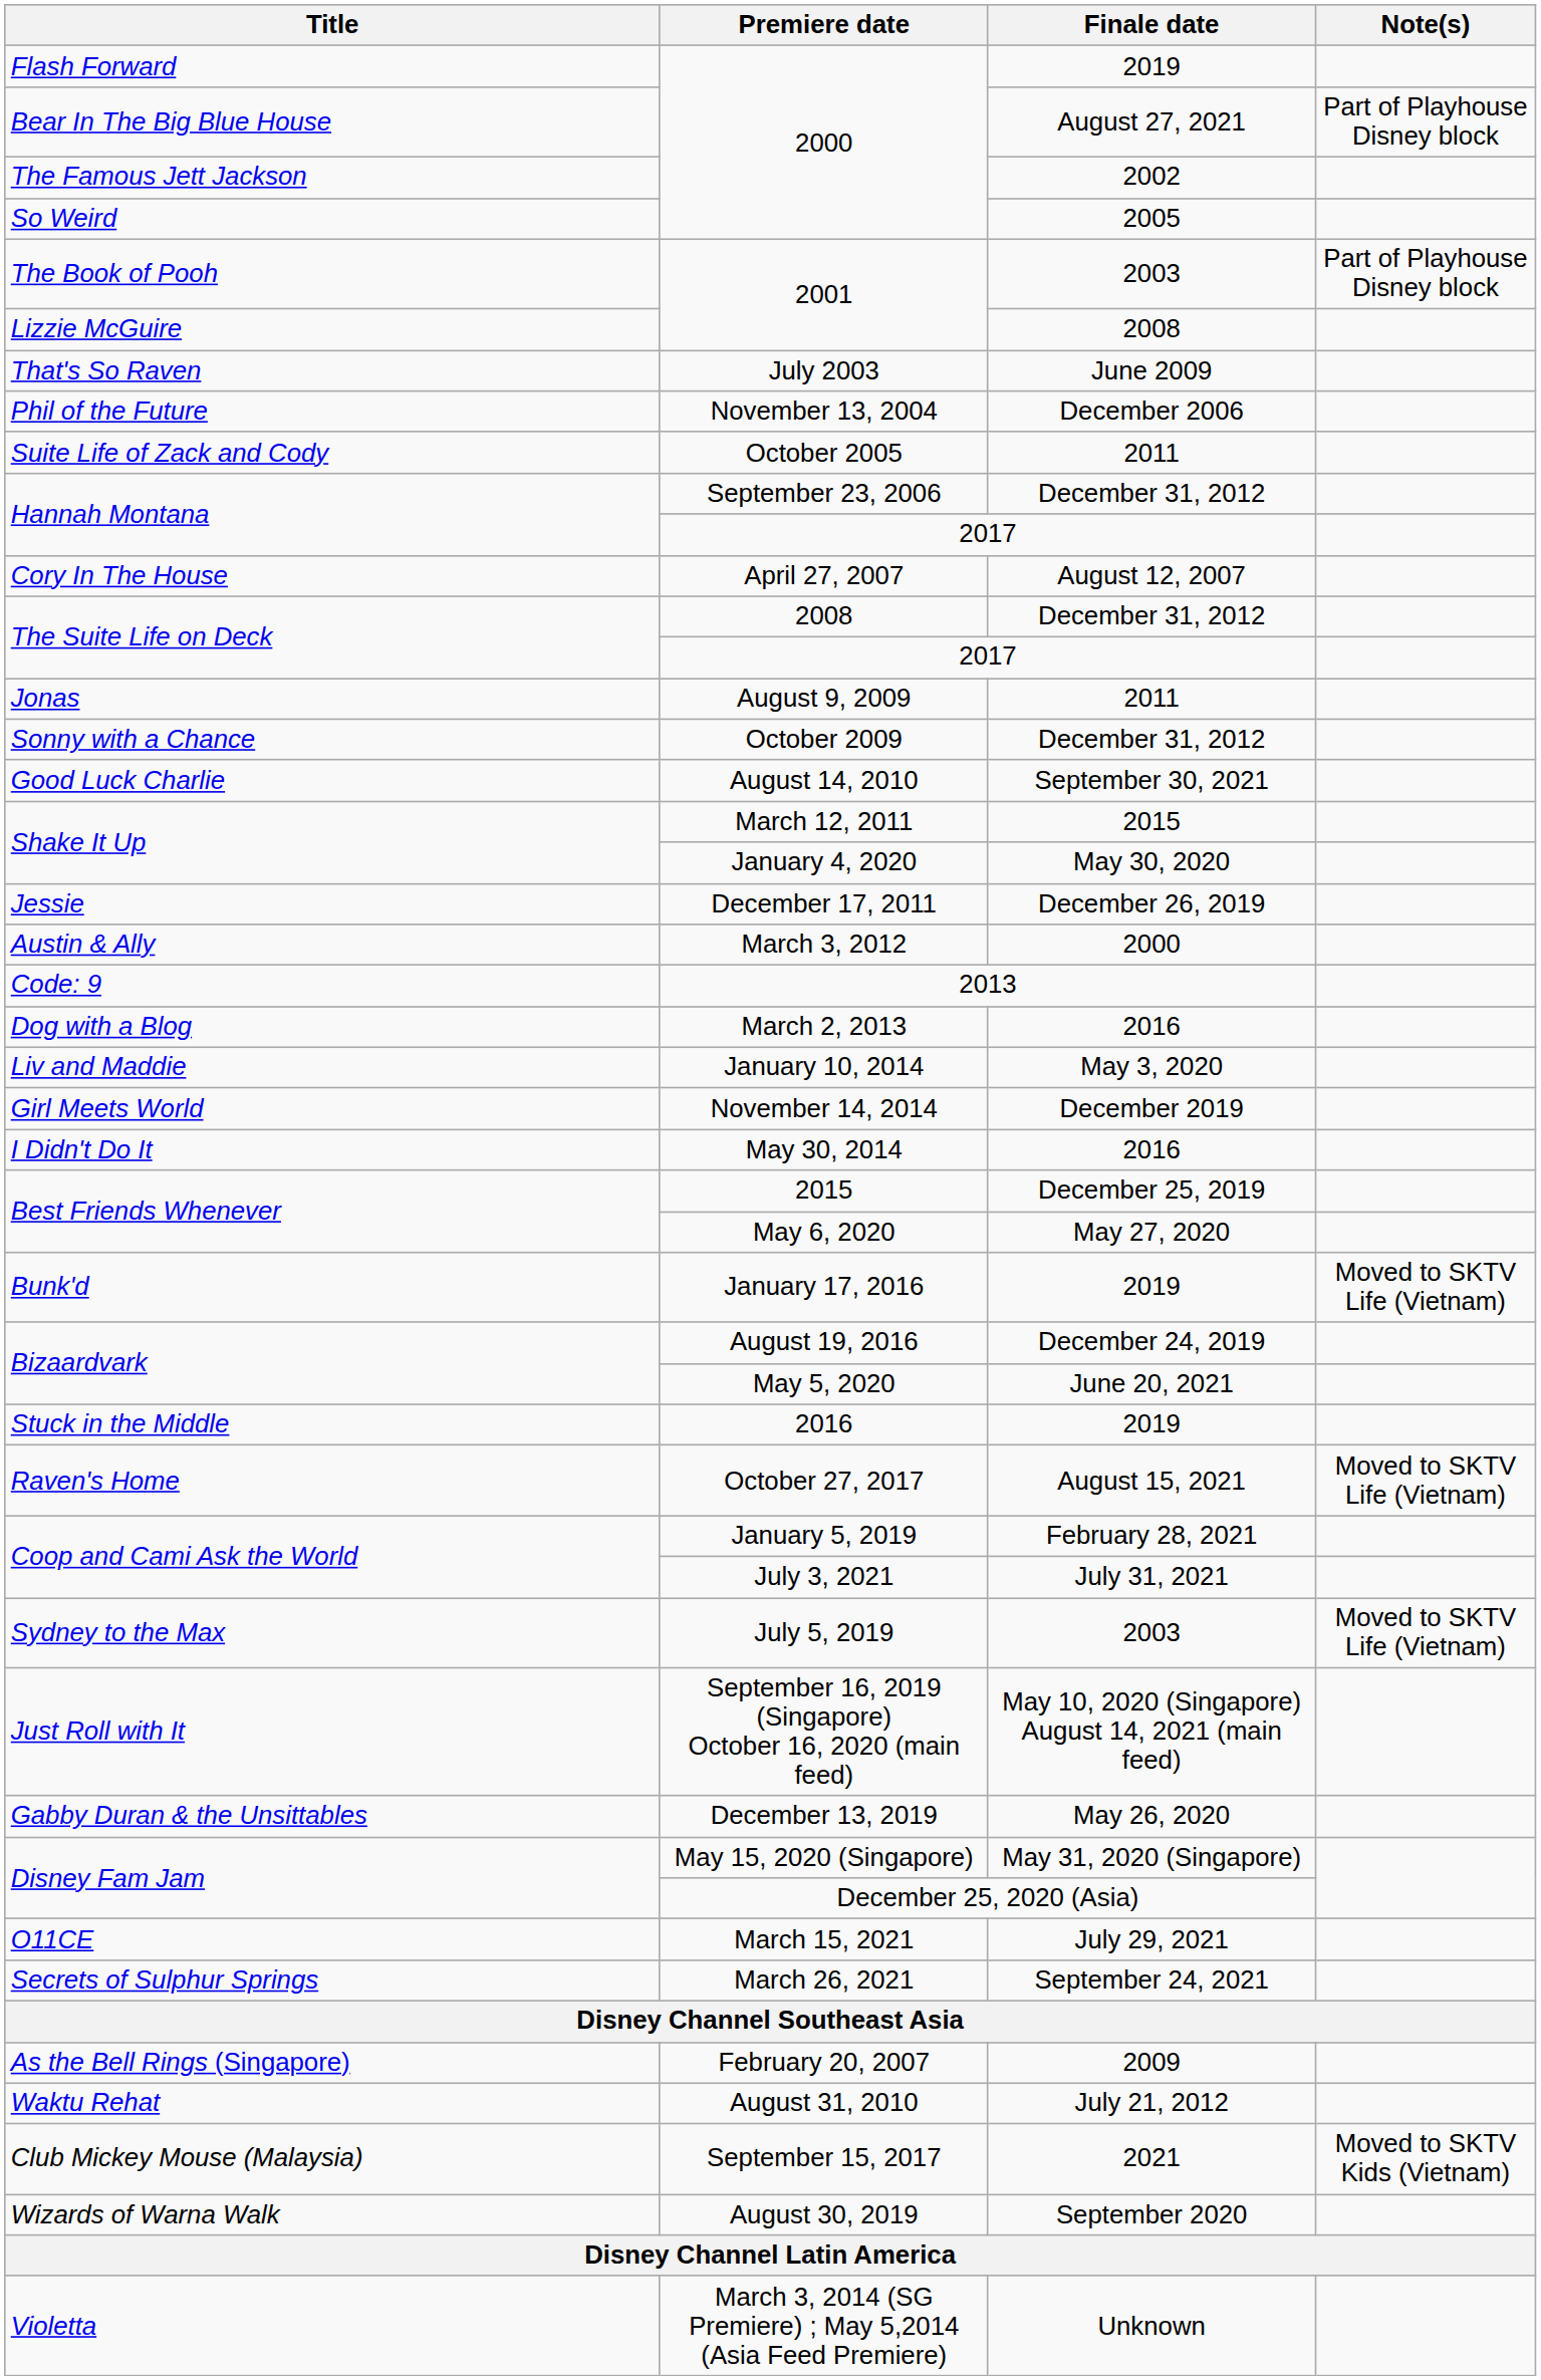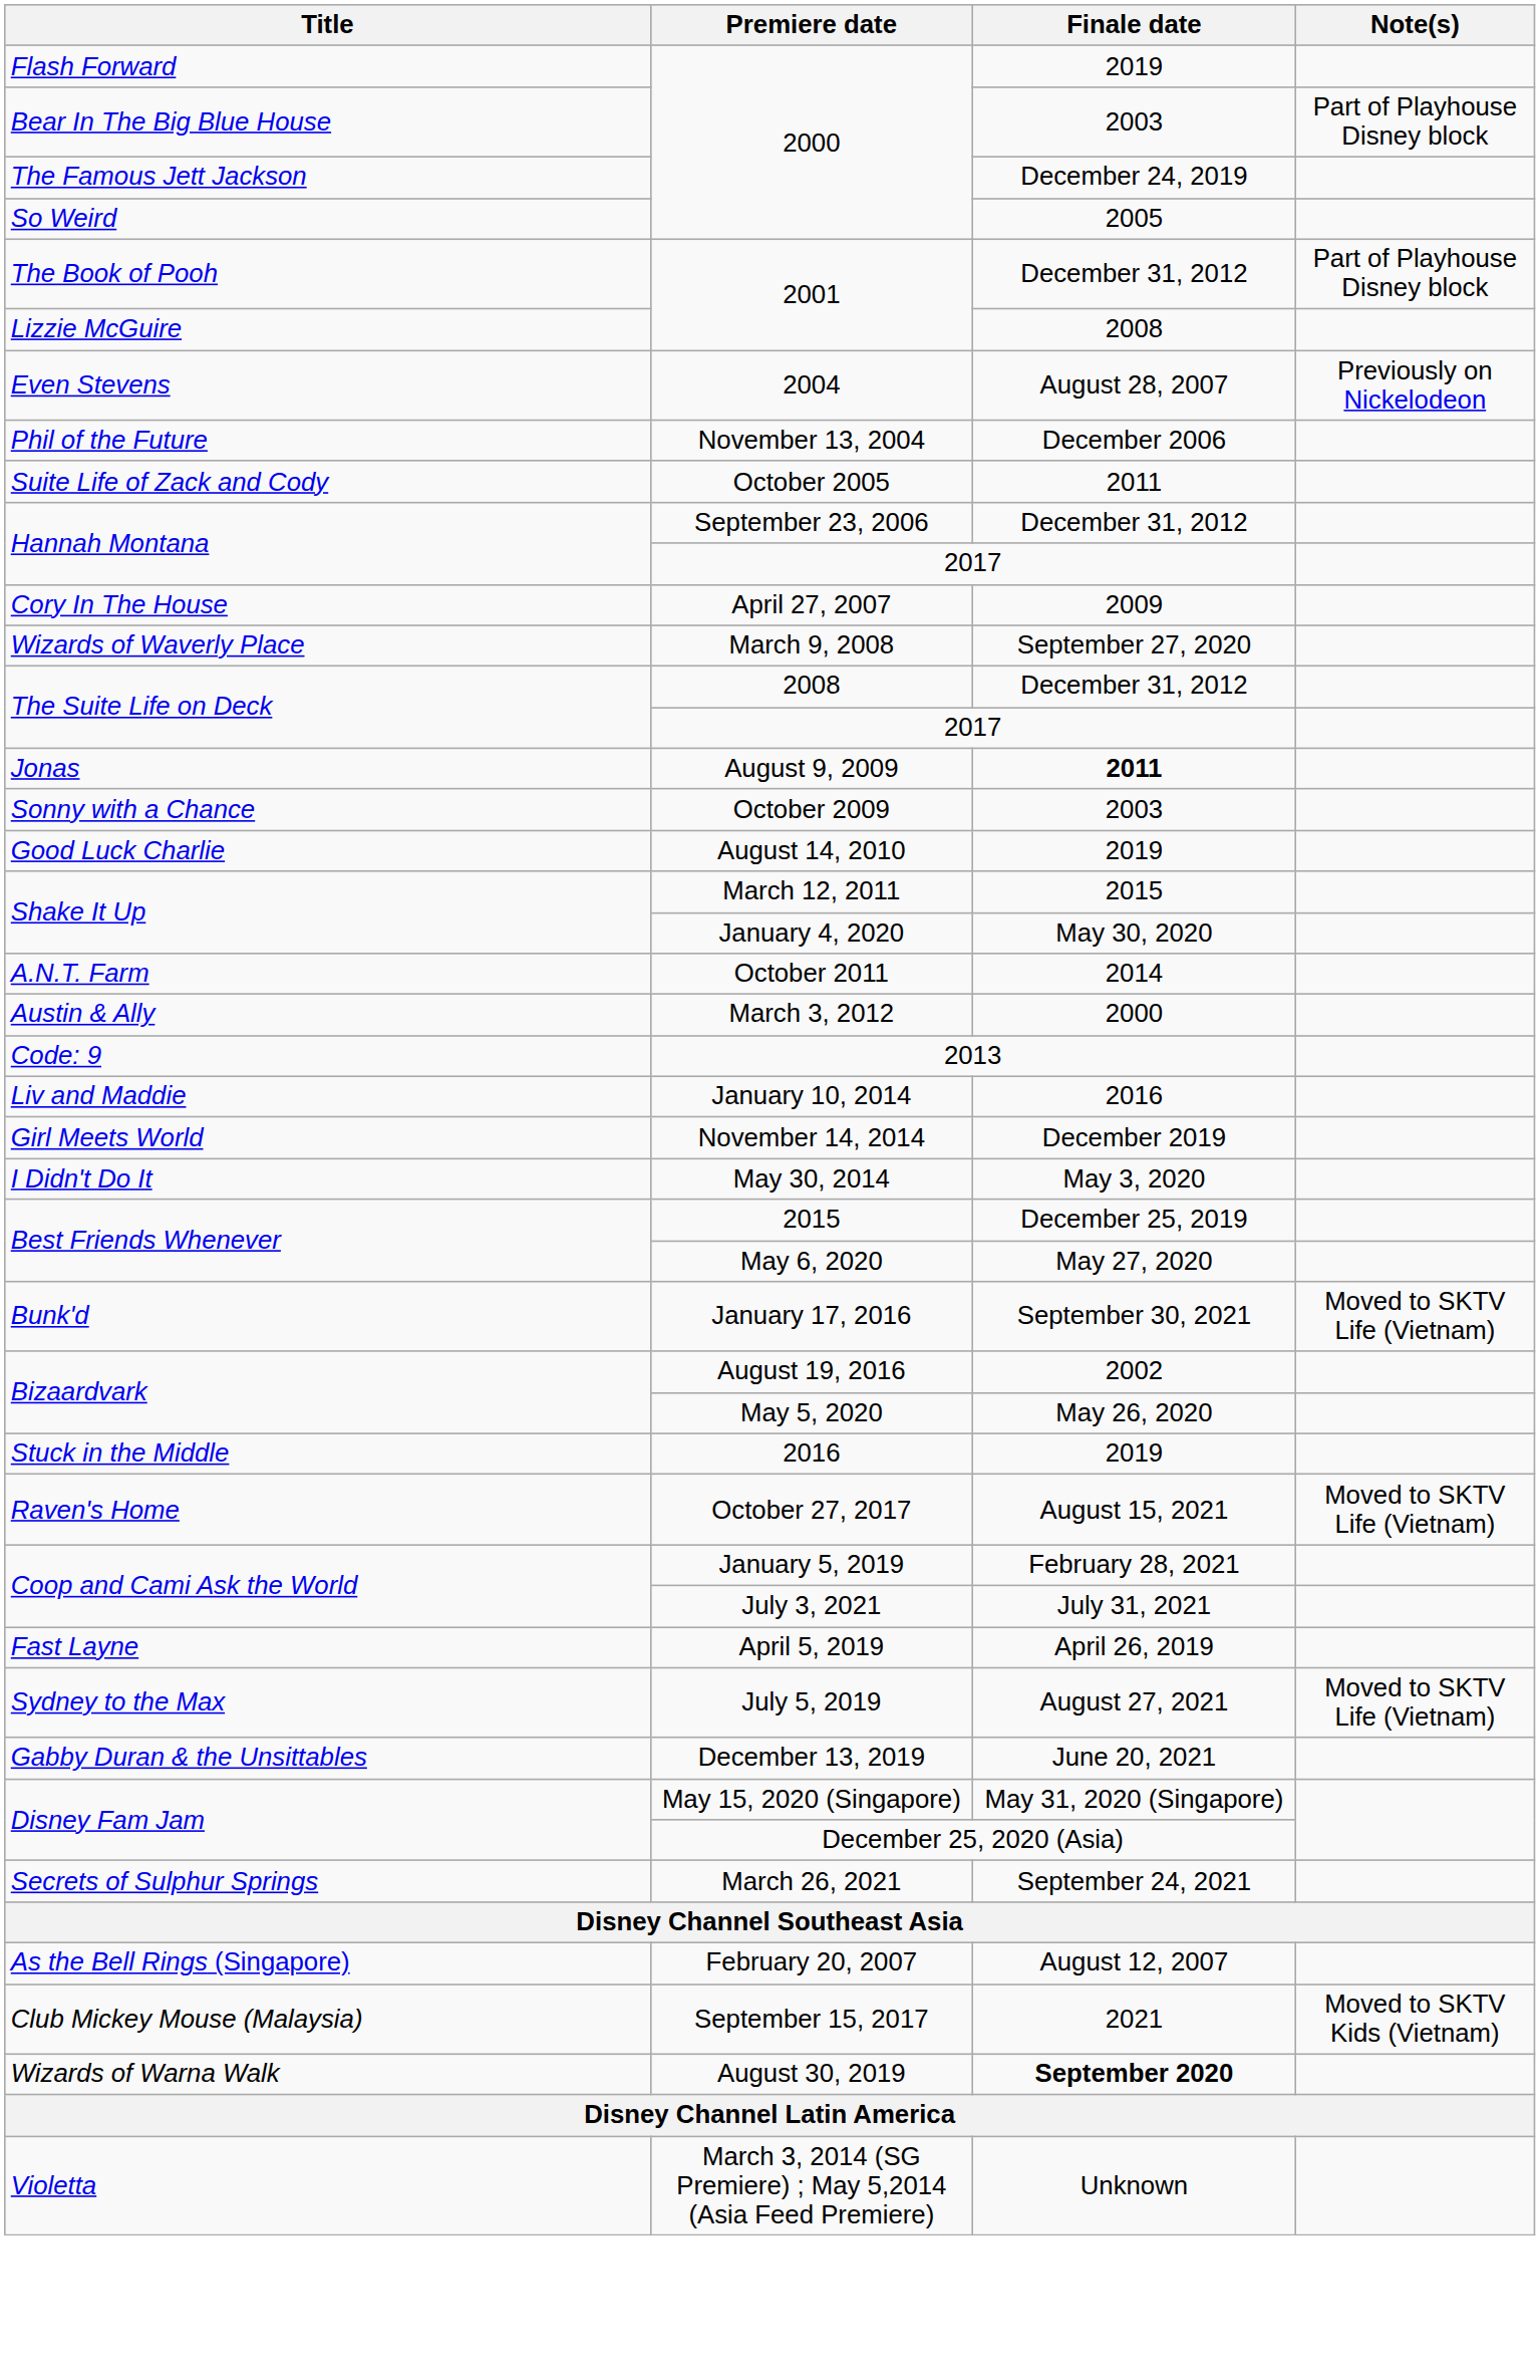 <table class="wikitable plainrowheaders sortable" style="width:75%;text-align:center;">
 <tr>
 <th scope="col" style="width:20%;">Title</th>
 <th scope="col" style="width:10%;">Premiere date</th>
 <th scope="col" style="width:10%;">Finale date</th>
 <th class="unsortable" style="width:5%;">Note(s)</th>
 </tr>
 <tr>
 <td style="text-align:left;" scope"row"><em><a href='#'>Flash Forward</a></em></td>
 <td rowspan="4">2000</td>
 <td>2019</td>
 <td></td>
 </tr>
 <tr>
 <td style="text-align:left;" scope"row"><em><a href='#'>Bear In The Big Blue House</a></em></td>
-<td>August 27, 2021</td>
+<td>2003</td>
 <td>Part of Playhouse Disney block</td>
 </tr>
 <tr>
 <td style="text-align:left;" scope"row"><em><a href='#'>The Famous Jett Jackson</a></em></td>
-<td>2002</td>
+<td>December 24, 2019</td>
 </tr>
 <tr>
 <td style="text-align:left;" scope"row"><em><a href='#'>So Weird</a></em></td>
 <td>2005</td>
 <td></td>
 </tr>
 <tr>
 <td style="text-align:left;" scope"row"><em><a href='#'>The Book of Pooh</a></em></td>
 <td rowspan="2">2001</td>
-<td>2003</td>
+<td>December 31, 2012</td>
 <td>Part of Playhouse Disney block</td>
 </tr>
 <tr>
 <td style="text-align:left;" scope"row"><em><a href='#'>Lizzie McGuire</a></em></td>
 <td>2008</td>
 <td></td>
 </tr>
 <tr>
-<td style="text-align:left;" scope"row"><em><a href='#'>That's So Raven</a></em></td>
-<td>July 2003</td>
-<td>June 2009</td>
-<td></td>
+<td style="text-align:left;" scope"row"><em><a href='#'>Even Stevens</a></em></td>
+<td>2004</td>
+<td>August 28, 2007</td>
+<td>Previously on <a href='#'>Nickelodeon</a></td>
 </tr>
 <tr>
 <td style="text-align:left;" scope"row"><em><a href='#'>Phil of the Future</a></em></td>
 <td>November 13, 2004</td>
 <td>December 2006</td>
 <td></td>
 </tr>
 <tr>
 <td style="text-align:left;" scope"row"><em><a href='#'>Suite Life of Zack and Cody</a></em></td>
 <td>October 2005</td>
 <td>2011</td>
 <td></td>
 </tr>
 <tr>
 <td style="text-align:left;" scope"row" rowspan="2"><em><a href='#'>Hannah Montana</a></em></td>
 <td>September 23, 2006</td>
 <td>December 31, 2012</td>
 <td></td>
 </tr>
 <tr>
 <td colspan="2">2017</td>
 <td></td>
 </tr>
 <tr>
 <td style="text-align:left;" scope"row"><em><a href='#'>Cory In The House</a></em></td>
 <td>April 27, 2007</td>
-<td>August 12, 2007</td>
+<td>2009</td>
+<td></td>
+</tr>
+<tr>
+<td style="text-align:left;" scope"row"><em><a href='#'>Wizards of Waverly Place</a></em> </td>
+<td>March 9, 2008</td>
+<td>September 27, 2020</td>
 <td></td>
 </tr>
 <tr>
 <td style="text-align:left;" scope"row" rowspan="2"><em><a href='#'>The Suite Life on Deck</a></em></td>
 <td>2008</td>
 <td>December 31, 2012</td>
 <td></td>
 </tr>
 <tr>
 <td colspan="2">2017</td>
 <td></td>
 </tr>
 <tr>
 <td style="text-align:left;" scope"row"><em><a href='#'>Jonas</a></em></td>
 <td>August 9, 2009</td>
-<td>2011</td>
+<td><strong>2011</strong></td>
 <td></td>
 </tr>
 <tr>
 <td style="text-align:left;" scope"row"><em><a href='#'>Sonny with a Chance</a></em></td>
 <td>October 2009</td>
-<td>December 31, 2012</td>
+<td>2003</td>
 <td></td>
 </tr>
 <tr>
 <td style="text-align:left;" scope"row"><em><a href='#'>Good Luck Charlie</a></em></td>
 <td>August 14, 2010</td>
-<td>September 30, 2021</td>
+<td>2019</td>
 <td></td>
 </tr>
 <tr>
 <td style="text-align:left;" scope"row" rowspan="2"><em><a href='#'>Shake It Up</a></em></td>
 <td>March 12, 2011</td>
 <td>2015</td>
 <td></td>
 </tr>
 <tr>
 <td>January 4, 2020</td>
 <td>May 30, 2020</td>
 <td></td>
 </tr>
 <tr>
-<td style="text-align:left;" scope"row"><em><a href='#'>Jessie</a></em></td>
-<td>December 17, 2011</td>
-<td>December 26, 2019</td>
+<td style="text-align:left;" scope"row"><em><a href='#'>A.N.T. Farm</a></em></td>
+<td>October 2011</td>
+<td>2014</td>
 <td></td>
 </tr>
 <tr>
 <td style="text-align:left;" scope"row"><em><a href='#'>Austin & Ally</a></em></td>
 <td>March 3, 2012</td>
 <td>2000</td>
 <td></td>
 </tr>
 <tr>
 <td style="text-align:left;" scope"row"><em><a href='#'>Code: 9</a></em></td>
 <td colspan="2">2013</td>
 <td></td>
 </tr>
 <tr>
-<td style="text-align:left;" scope"row"><em><a href='#'>Dog with a Blog</a></em></td>
-<td>March 2, 2013</td>
-<td>2016</td>
-<td></td>
-</tr>
-<tr>
 <td style="text-align:left;" scope"row"><em><a href='#'>Liv and Maddie</a></em></td>
 <td>January 10, 2014</td>
-<td>May 3, 2020</td>
+<td>2016</td>
 <td></td>
 </tr>
 <tr>
 <td style="text-align:left;" scope"row"><em><a href='#'>Girl Meets World</a></em></td>
 <td>November 14, 2014</td>
 <td>December 2019</td>
 <td></td>
 </tr>
 <tr>
 <td style="text-align:left;" scope"row"><em><a href='#'>I Didn't Do It</a></em></td>
 <td>May 30, 2014</td>
-<td>2016</td>
+<td>May 3, 2020</td>
 <td></td>
 </tr>
 <tr>
 <td style="text-align:left;" scope"row" rowspan="2"><em><a href='#'>Best Friends Whenever</a></em></td>
 <td>2015</td>
 <td>December 25, 2019</td>
 <td></td>
 </tr>
 <tr>
 <td>May 6, 2020</td>
 <td>May 27, 2020</td>
 <td></td>
 </tr>
 <tr>
 <td style="text-align:left;" scope"row"><em><a href='#'>Bunk'd</a></em></td>
 <td>January 17, 2016</td>
-<td>2019</td>
+<td>September 30, 2021</td>
 <td>Moved to SKTV Life (Vietnam)</td>
 </tr>
 <tr>
 <td style="text-align:left;" scope"row" rowspan="2"><em><a href='#'>Bizaardvark</a></em></td>
 <td>August 19, 2016</td>
-<td>December 24, 2019</td>
+<td>2002</td>
 <td></td>
 </tr>
 <tr>
 <td>May 5, 2020</td>
-<td>June 20, 2021</td>
+<td>May 26, 2020</td>
 <td></td>
 </tr>
 <tr>
 <td style="text-align:left;" scope"row"><em><a href='#'>Stuck in the Middle</a></em></td>
 <td>2016</td>
 <td>2019</td>
 <td></td>
 </tr>
 <tr>
 <td style="text-align:left;" scope"row"><em><a href='#'>Raven's Home</a></em></td>
 <td>October 27, 2017</td>
 <td>August 15, 2021</td>
 <td>Moved to SKTV Life (Vietnam)</td>
 </tr>
 <tr>
 <td style="text-align:left;" scope"row" rowspan="2"><em><a href='#'>Coop and Cami Ask the World</a></em></td>
 <td>January 5, 2019</td>
 <td>February 28, 2021</td>
 <td></td>
 </tr>
 <tr>
 <td>July 3, 2021</td>
 <td>July 31, 2021</td>
 <td></td>
 </tr>
 <tr>
+<td style="text-align:left;" scope"row"><em><a href='#'>Fast Layne</a></em></td>
+<td>April 5, 2019</td>
+<td>April 26, 2019</td>
+<td></td>
+</tr>
+<tr>
 <td style="text-align:left;" scope"row"><em><a href='#'>Sydney to the Max</a></em></td>
 <td>July 5, 2019</td>
-<td>2003</td>
+<td>August 27, 2021</td>
 <td>Moved to SKTV Life (Vietnam)</td>
-</tr>
-<tr>
-<td style="text-align:left;" scope"row"><em><a href='#'>Just Roll with It</a></em></td>
-<td>September 16, 2019 (Singapore)<br>October 16, 2020 (main feed)</td>
-<td>May 10, 2020 (Singapore)<br>August 14, 2021 (main feed)</td>
-<td></td>
 </tr>
 <tr>
 <td style="text-align:left;" scope"row"><em><a href='#'>Gabby Duran & the Unsittables</a></em></td>
 <td>December 13, 2019</td>
-<td>May 26, 2020</td>
+<td>June 20, 2021</td>
 <td></td>
 </tr>
 <tr>
 <td style="text-align:left;" scope"row" rowspan="2"><em><a href='#'>Disney Fam Jam</a></em></td>
 <td>May 15, 2020 (Singapore)</td>
 <td>May 31, 2020 (Singapore)</td>
 <td rowspan="2"></td>
 </tr>
 <tr>
 <td colspan="2">December 25, 2020 (Asia)</td>
-</tr>
-<tr>
-<td style="text-align:left;" scope"row"><em><a href='#'>O11CE</a></em></td>
-<td>March 15, 2021</td>
-<td>July 29, 2021</td>
-<td></td>
 </tr>
 <tr>
 <td style="text-align:left;" scope"row"><em><a href='#'>Secrets of Sulphur Springs</a></em></td>
 <td>March 26, 2021</td>
 <td>September 24, 2021</td>
 <td></td>
 </tr>
 <tr>
 <th colspan="4">Disney Channel Southeast Asia</th>
 </tr>
 <tr>
 <td style="text-align:left;" scope"row"><a href='#'><em>As the Bell Rings</em> (Singapore)</a></td>
 <td>February 20, 2007</td>
-<td>2009</td>
-<td></td>
-</tr>
-<tr>
-<td style="text-align:left;" scope"row"><em><a href='#'>Waktu Rehat</a></em></td>
-<td>August 31, 2010</td>
-<td>July 21, 2012</td>
+<td>August 12, 2007</td>
 <td></td>
 </tr>
 <tr>
 <td style="text-align:left;" scope"row"><em>Club Mickey Mouse (Malaysia)</em></td>
 <td>September 15, 2017</td>
 <td>2021</td>
 <td>Moved to SKTV Kids (Vietnam)</td>
 </tr>
 <tr>
 <td style="text-align:left;" scope"row"><em>Wizards of Warna Walk</em></td>
 <td>August 30, 2019</td>
-<td>September 2020</td>
+<td><strong>September 2020</strong></td>
 <td></td>
 </tr>
 <tr>
 <th colspan="4">Disney Channel Latin America</th>
 </tr>
 <tr>
 <td style="text-align:left;" scope"row"><em><a href='#'>Violetta</a></em></td>
 <td>March 3, 2014 (SG Premiere) ; May 5,2014 (Asia Feed Premiere)</td>
 <td>Unknown</td>
 <td></td>
 </tr>
 </table>
